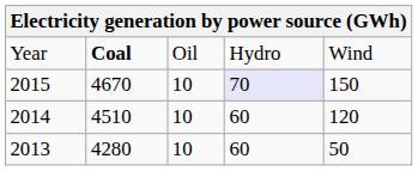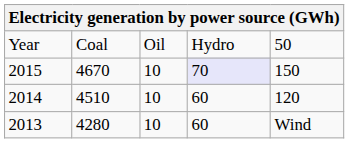 <table class="wikitable">
 <tr>
 <th colspan="5" align="center">Electricity generation by power source (GWh)</th>
 </tr>
 <tr>
 <td>Year</td>
-<td><strong>Coal</strong></td>
+<td>Coal</td>
 <td>Oil</td>
 <td>Hydro</td>
-<td>Wind</td>
+<td>50</td>
 </tr>
 <tr>
 <td>2015</td>
 <td>4670</td>
 <td>10</td>
 <td style="background: lavender;">70</td>
 <td>150</td>
 </tr>
 <tr>
 <td>2014</td>
 <td>4510</td>
 <td>10</td>
 <td>60</td>
 <td>120</td>
 </tr>
 <tr>
 <td>2013</td>
 <td>4280</td>
 <td>10</td>
 <td>60</td>
-<td>50</td>
+<td>Wind</td>
 </tr>
 </table>
